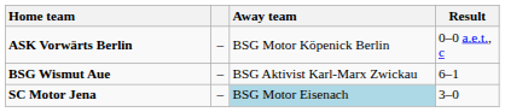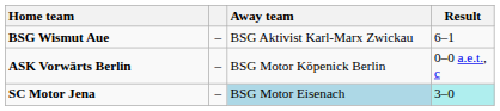 <table class="wikitable" style="width:585px;">
 <tr>
 <th style="width:250px; text-align:left;">Home team</th>
 <th style="width:15px;"></th>
 <th style="width:250px; text-align:left;">Away team</th>
 <th style="width:70px;" align="center;">Result</th>
 </tr>
 <tr>
+<td><strong>BSG Wismut Aue</strong></td>
+<td style="text-align:center;">–</td>
+<td>BSG Aktivist Karl-Marx Zwickau</td>
+<td>6–1</td>
+</tr>
+<tr>
 <td><strong>ASK Vorwärts Berlin</strong></td>
 <td style="text-align:center;">–</td>
 <td>BSG Motor Köpenick Berlin</td>
 <td>0–0 <a href='#'>a.e.t.</a>, <a href='#'>c</a></td>
 </tr>
 <tr>
-<td><strong>BSG Wismut Aue</strong></td>
-<td style="text-align:center;">–</td>
-<td>BSG Aktivist Karl-Marx Zwickau</td>
-<td>6–1</td>
-</tr>
-<tr>
 <td><strong>SC Motor Jena</strong></td>
 <td style="text-align:center;">–</td>
 <td style="background: lightblue;">BSG Motor Eisenach</td>
-<td>3–0</td>
+<td style="background: paleturquoise;">3–0</td>
 </tr>
 </table>
